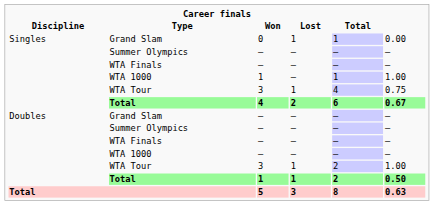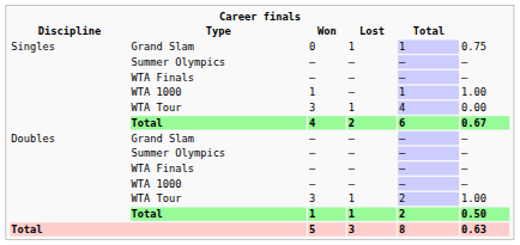 <table class="infobox vcard vevent nowrap" width="40%">
 <tr>
 <th colspan="7">Career finals</th>
 </tr>
 <tr>
 <th>Discipline</th>
 <th>Type</th>
 <th>Won</th>
 <th>Lost</th>
 <th>Total</th>
 <th></th>
 </tr>
 <tr>
 <td rowspan="6">Singles</td>
 <td>Grand Slam</td>
 <td>0</td>
 <td>1</td>
 <td bgcolor="CCCCFF">1</td>
-<td>0.00</td>
+<td>0.75</td>
 </tr>
 <tr>
 <td>Summer Olympics</td>
 <td>–</td>
 <td>–</td>
 <td bgcolor="CCCCFF">–</td>
 <td>–</td>
 </tr>
 <tr>
 <td>WTA Finals</td>
 <td>–</td>
 <td>–</td>
 <td bgcolor="CCCCFF">–</td>
 <td>–</td>
 </tr>
 <tr>
 <td>WTA 1000</td>
 <td>1</td>
 <td>–</td>
 <td bgcolor="CCCCFF">1</td>
 <td>1.00</td>
 </tr>
 <tr>
 <td>WTA Tour</td>
 <td>3</td>
 <td>1</td>
 <td bgcolor="CCCCFF">4</td>
-<td>0.75</td>
+<td>0.00</td>
 </tr>
 <tr bgcolor="98FB98">
 <td><strong>Total</strong></td>
 <td><strong>4</strong></td>
 <td><strong>2</strong></td>
 <td><strong>6</strong></td>
 <td><strong>0.67</strong></td>
 </tr>
 <tr>
 <td rowspan="6">Doubles</td>
 <td>Grand Slam</td>
 <td>–</td>
 <td>–</td>
 <td bgcolor="CCCCFF">–</td>
 <td>–</td>
 </tr>
 <tr>
 <td>Summer Olympics</td>
 <td>–</td>
 <td>–</td>
 <td bgcolor="CCCCFF">–</td>
 <td>–</td>
 </tr>
 <tr>
 <td>WTA Finals</td>
 <td>–</td>
 <td>–</td>
 <td bgcolor="CCCCFF">–</td>
 <td>–</td>
 </tr>
 <tr>
 <td>WTA 1000</td>
 <td>–</td>
 <td>–</td>
 <td bgcolor="CCCCFF">–</td>
 <td>–</td>
 </tr>
 <tr>
 <td>WTA Tour</td>
 <td>3</td>
 <td>1</td>
 <td bgcolor="CCCCFF">2</td>
 <td>1.00</td>
 </tr>
 <tr bgcolor="98FB98">
 <td><strong>Total</strong></td>
 <td><strong>1</strong></td>
 <td><strong>1</strong></td>
 <td><strong>2</strong></td>
 <td><strong>0.50</strong></td>
 </tr>
 <tr bgcolor="FFCCCC">
 <td colspan="2"><strong>Total</strong></td>
 <td><strong>5</strong></td>
 <td><strong>3</strong></td>
 <td><strong>8</strong></td>
 <td><strong>0.63</strong></td>
 </tr>
 </table>
